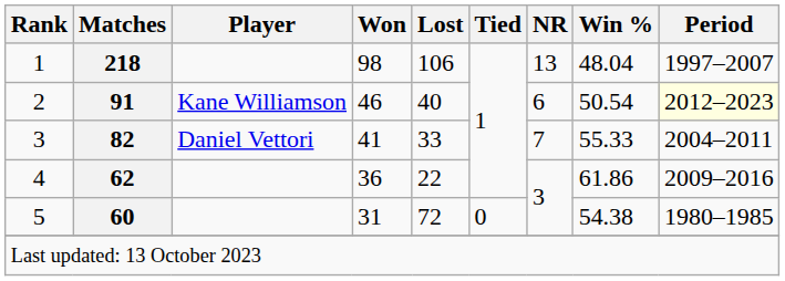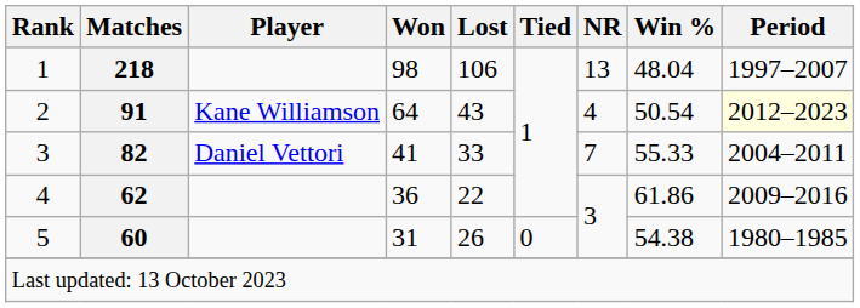 <table class="wikitable plainrowheaders sortable">
 <tr>
 <th scope=col>Rank</th>
 <th scope=col>Matches</th>
 <th scope=col>Player</th>
 <th>Won</th>
 <th>Lost</th>
 <th>Tied</th>
 <th>NR</th>
 <th>Win %</th>
 <th>Period</th>
 </tr>
 <tr>
 <td align=center>1</td>
 <th scope=row style=text-align:center;>218</th>
 <td></td>
 <td>98</td>
 <td>106</td>
 <td rowspan=4>1</td>
 <td>13</td>
 <td>48.04</td>
 <td>1997–2007</td>
 </tr>
 <tr>
 <td align=center>2</td>
 <th scope=row style=text-align:center;>91</th>
 <td><a href='#'>Kane Williamson</a></td>
-<td>46</td>
-<td>40</td>
-<td>6</td>
+<td>64</td>
+<td>43</td>
+<td>4</td>
 <td>50.54</td>
 <td style="background: lightyellow;">2012–2023</td>
 </tr>
 <tr>
 <td align=center>3</td>
 <th scope=row style=text-align:center;>82</th>
 <td><a href='#'>Daniel Vettori</a></td>
 <td>41</td>
 <td>33</td>
 <td>7</td>
 <td>55.33</td>
 <td>2004–2011</td>
 </tr>
 <tr>
 <td align=center>4</td>
 <th scope=row style=text-align:center;>62</th>
 <td></td>
 <td>36</td>
 <td>22</td>
 <td rowspan=2>3</td>
 <td>61.86</td>
 <td>2009–2016</td>
 </tr>
 <tr>
 <td align=center>5</td>
 <th scope=row style=text-align:center;>60</th>
 <td></td>
 <td>31</td>
-<td>72</td>
+<td>26</td>
 <td>0</td>
 <td>54.38</td>
 <td>1980–1985</td>
 </tr>
 <tr>
 </tr>
 <tr class=sortbottom>
 <td colspan=9><small>Last updated: 13 October 2023</small></td>
 </tr>
 </table>
